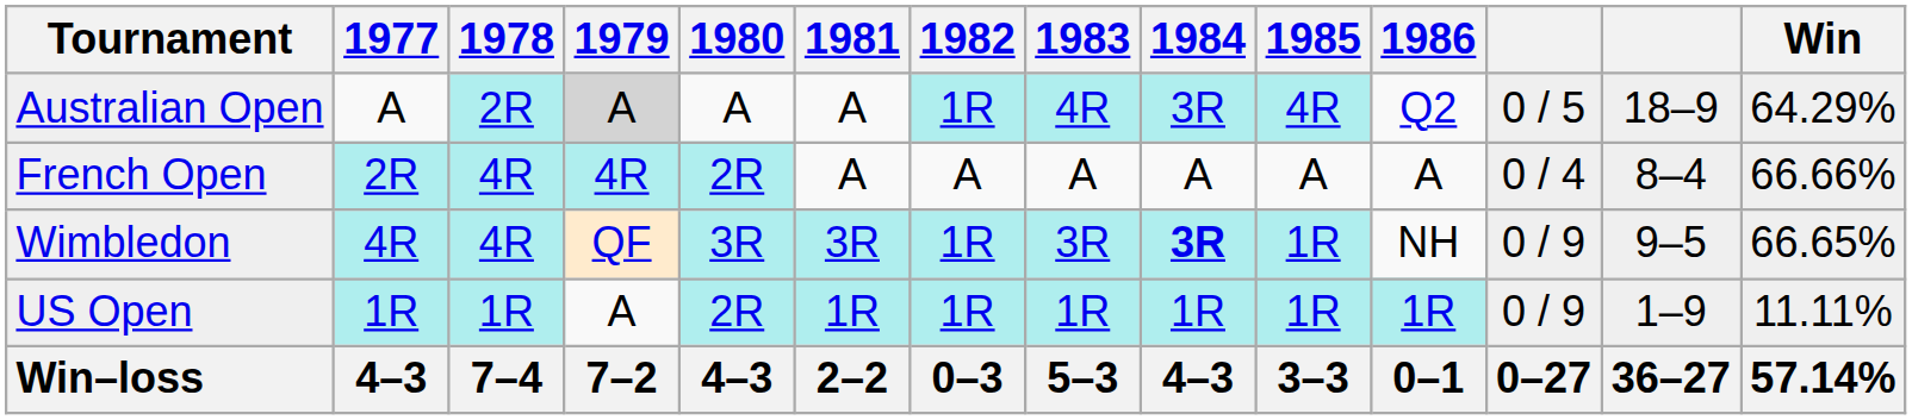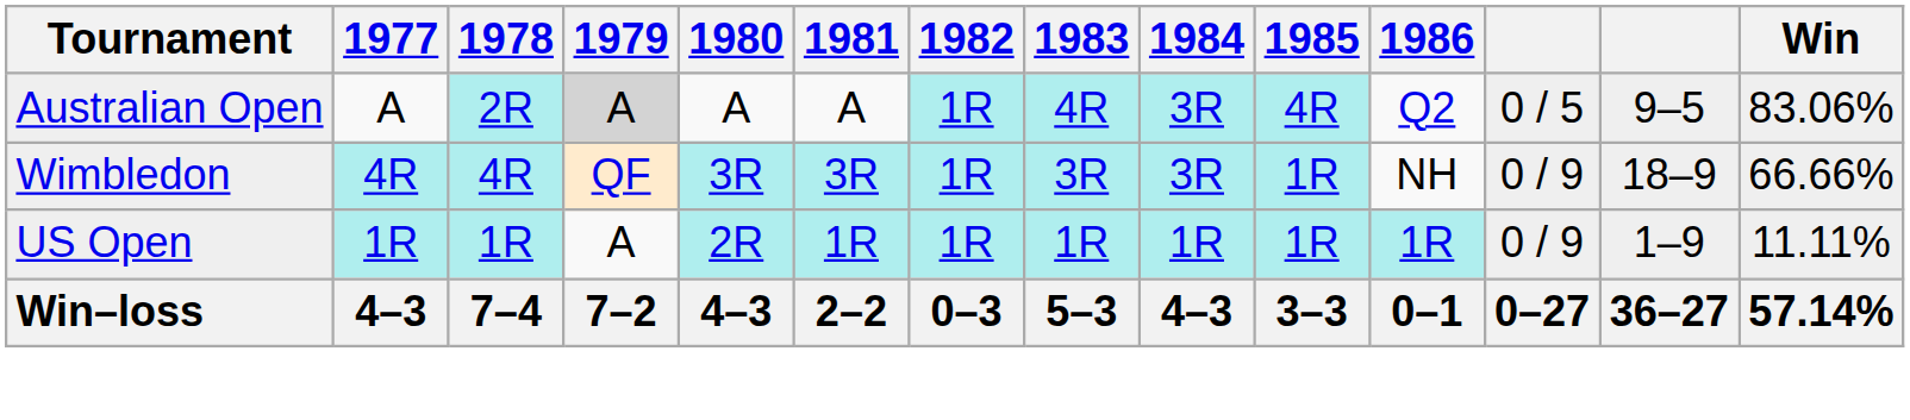 <table class="wikitable" style="text-align:center;">
 <tr>
 <th>Tournament</th>
 <th><a href='#'>1977</a></th>
 <th><a href='#'>1978</a></th>
 <th><a href='#'>1979</a></th>
 <th><a href='#'>1980</a></th>
 <th><a href='#'>1981</a></th>
 <th><a href='#'>1982</a></th>
 <th><a href='#'>1983</a></th>
 <th><a href='#'>1984</a></th>
 <th><a href='#'>1985</a></th>
 <th><a href='#'>1986</a></th>
 <th></th>
 <th></th>
 <th>Win</th>
 </tr>
 <tr>
 <td style="background:#efefef; text-align:left;"><a href='#'>Australian Open</a></td>
 <td>A</td>
 <td style="background:PaleTurquoise;"><a href='#'>2R</a></td>
 <td style="background: lightgrey;">A</td>
 <td>A</td>
 <td>A</td>
 <td style="background:PaleTurquoise;"><a href='#'>1R</a></td>
 <td style="background:PaleTurquoise;"><a href='#'>4R</a></td>
 <td style="background:PaleTurquoise;"><a href='#'>3R</a></td>
 <td style="background:PaleTurquoise;"><a href='#'>4R</a></td>
 <td><a href='#'>Q2</a></td>
 <td style="background:#efefef;">0 / 5</td>
-<td style="background:#efefef;">18–9</td>
-<td style="background:#efefef;">64.29%</td>
-</tr>
-<tr>
-<td style="background:#efefef; text-align:left;"><a href='#'>French Open</a></td>
-<td style="background:PaleTurquoise;"><a href='#'>2R</a></td>
-<td style="background:PaleTurquoise;"><a href='#'>4R</a></td>
-<td style="background:PaleTurquoise;"><a href='#'>4R</a></td>
-<td style="background:PaleTurquoise;"><a href='#'>2R</a></td>
-<td>A</td>
-<td>A</td>
-<td>A</td>
-<td>A</td>
-<td>A</td>
-<td>A</td>
-<td style="background:#efefef;">0 / 4</td>
-<td style="background:#efefef;">8–4</td>
-<td style="background:#efefef;">66.66%</td>
+<td style="background:#efefef;">9–5</td>
+<td style="background:#efefef;">83.06%</td>
 </tr>
 <tr>
 <td style="background:#efefef; text-align:left;"><a href='#'>Wimbledon</a></td>
 <td style="background:PaleTurquoise;"><a href='#'>4R</a></td>
 <td style="background:PaleTurquoise;"><a href='#'>4R</a></td>
 <td style="background:BlanchedAlmond;"><a href='#'>QF</a></td>
 <td style="background:PaleTurquoise;"><a href='#'>3R</a></td>
 <td style="background:PaleTurquoise;"><a href='#'>3R</a></td>
 <td style="background:PaleTurquoise;"><a href='#'>1R</a></td>
 <td style="background:PaleTurquoise;"><a href='#'>3R</a></td>
-<td style="background:PaleTurquoise;"><strong><a href='#'>3R</a></strong></td>
+<td style="background:PaleTurquoise;"><a href='#'>3R</a></td>
 <td style="background:PaleTurquoise;"><a href='#'>1R</a></td>
 <td>NH</td>
 <td style="background:#efefef;">0 / 9</td>
-<td style="background:#efefef;">9–5</td>
-<td style="background:#efefef;">66.65%</td>
+<td style="background:#efefef;">18–9</td>
+<td style="background:#efefef;">66.66%</td>
 </tr>
 <tr>
 <td style="background:#efefef; text-align:left;"><a href='#'>US Open</a></td>
 <td style="background:PaleTurquoise;"><a href='#'>1R</a></td>
 <td style="background:PaleTurquoise;"><a href='#'>1R</a></td>
 <td>A</td>
 <td style="background:PaleTurquoise;"><a href='#'>2R</a></td>
 <td style="background:PaleTurquoise;"><a href='#'>1R</a></td>
 <td style="background:PaleTurquoise;"><a href='#'>1R</a></td>
 <td style="background:PaleTurquoise;"><a href='#'>1R</a></td>
 <td style="background:PaleTurquoise;"><a href='#'>1R</a></td>
 <td style="background:PaleTurquoise;"><a href='#'>1R</a></td>
 <td style="background:PaleTurquoise;"><a href='#'>1R</a></td>
 <td style="background:#efefef;">0 / 9</td>
 <td style="background:#efefef;">1–9</td>
 <td style="background:#efefef;">11.11%</td>
 </tr>
 <tr>
 <th style=text-align:left>Win–loss</th>
 <th>4–3</th>
 <th>7–4</th>
 <th>7–2</th>
 <th>4–3</th>
 <th>2–2</th>
 <th>0–3</th>
 <th>5–3</th>
 <th>4–3</th>
 <th>3–3</th>
 <th>0–1</th>
 <th>0–27</th>
 <th>36–27</th>
 <th>57.14%</th>
 </tr>
 </table>
